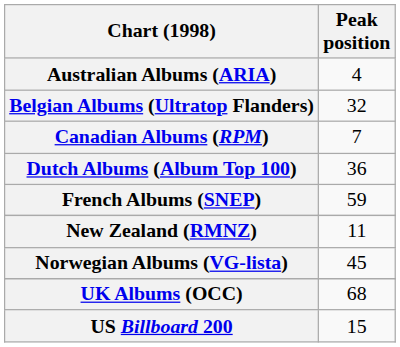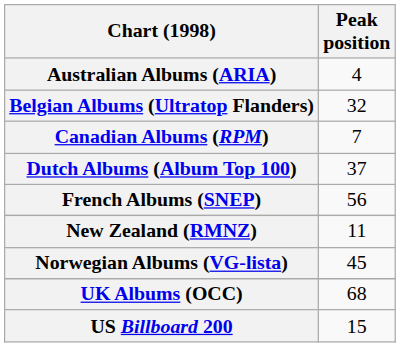 <table class="wikitable sortable plainrowheaders">
 <tr>
 <th scope="col">Chart (1998)</th>
 <th scope="col">Peak<br>position</th>
 </tr>
 <tr>
 <th scope="row">Australian Albums (<a href='#'>ARIA</a>)</th>
 <td align="center">4</td>
 </tr>
 <tr>
 <th scope="row"><a href='#'>Belgian Albums</a> (<a href='#'>Ultratop</a> Flanders)</th>
 <td align="center">32</td>
 </tr>
 <tr>
 <th scope="row"><a href='#'>Canadian Albums</a> (<em><a href='#'>RPM</a></em>)</th>
 <td align="center">7</td>
 </tr>
 <tr>
 <th scope="row"><a href='#'>Dutch Albums</a> (<a href='#'>Album Top 100</a>)</th>
-<td align="center">36</td>
+<td align="center">37</td>
 </tr>
 <tr>
 <th scope="row">French Albums (<a href='#'>SNEP</a>)</th>
-<td align="center">59</td>
+<td align="center">56</td>
 </tr>
 <tr>
 </tr>
 <tr>
 <th scope="row">New Zealand (<a href='#'>RMNZ</a>)</th>
 <td align="center">11</td>
 </tr>
 <tr>
 <th scope="row">Norwegian Albums (<a href='#'>VG-lista</a>)</th>
 <td align="center">45</td>
 </tr>
 <tr>
 </tr>
 <tr>
 <th scope="row"><a href='#'>UK Albums</a> (OCC)</th>
 <td align="center">68</td>
 </tr>
 <tr>
 <th scope="row">US <a href='#'><em>Billboard</em> 200</a></th>
 <td align="center">15</td>
 </tr>
 </table>
